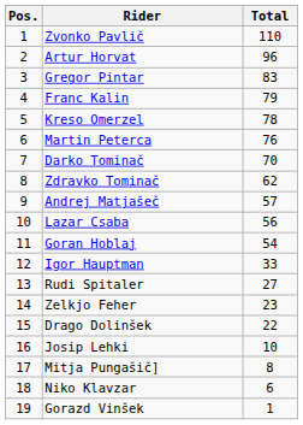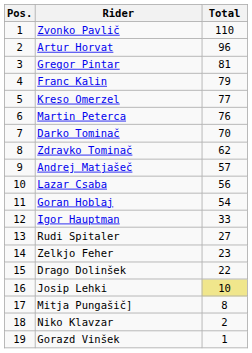 <table class=wikitable>
 <tr>
 <th width=25px>Pos.</th>
 <th width=200px>Rider</th>
 <th width=50px>Total</th>
 </tr>
 <tr align=center>
 <td>1</td>
 <td align=left><a href='#'>Zvonko Pavlič</a></td>
 <td>110</td>
 </tr>
 <tr align=center>
 <td>2</td>
 <td align=left><a href='#'>Artur Horvat</a></td>
 <td>96</td>
 </tr>
 <tr align=center>
 <td>3</td>
 <td align=left><a href='#'>Gregor Pintar</a></td>
-<td>83</td>
+<td>81</td>
 </tr>
 <tr align=center>
 <td>4</td>
 <td align=left><a href='#'>Franc Kalin</a></td>
 <td>79</td>
 </tr>
 <tr align=center>
 <td>5</td>
 <td align=left><a href='#'>Kreso Omerzel</a></td>
-<td>78</td>
+<td>77</td>
 </tr>
 <tr align=center>
 <td>6</td>
 <td align=left><a href='#'>Martin Peterca</a></td>
 <td>76</td>
 </tr>
 <tr align=center>
 <td>7</td>
 <td align=left><a href='#'>Darko Tominač</a></td>
 <td>70</td>
 </tr>
 <tr align=center>
 <td>8</td>
 <td align=left><a href='#'>Zdravko Tominač</a></td>
 <td>62</td>
 </tr>
 <tr align=center>
 <td>9</td>
 <td align=left><a href='#'>Andrej Matjašeč</a></td>
 <td>57</td>
 </tr>
 <tr align=center>
 <td>10</td>
 <td align=left><a href='#'>Lazar Csaba</a></td>
 <td>56</td>
 </tr>
 <tr align=center>
 <td>11</td>
 <td align=left><a href='#'>Goran Hoblaj</a></td>
 <td>54</td>
 </tr>
 <tr align=center>
 <td>12</td>
 <td align=left><a href='#'>Igor Hauptman</a></td>
 <td>33</td>
 </tr>
 <tr align=center>
 <td>13</td>
 <td align=left>Rudi Spitaler</td>
 <td>27</td>
 </tr>
 <tr align=center>
 <td>14</td>
 <td align=left>Zelkjo Feher</td>
 <td>23</td>
 </tr>
 <tr align=center>
 <td>15</td>
 <td align=left>Drago Dolinšek</td>
 <td>22</td>
 </tr>
 <tr align=center>
 <td>16</td>
 <td align=left>Josip Lehki</td>
-<td>10</td>
+<td style="background: khaki;">10</td>
 </tr>
 <tr align=center>
 <td>17</td>
 <td align=left>Mitja Pungašič]</td>
 <td>8</td>
 </tr>
 <tr align=center>
 <td>18</td>
 <td align=left>Niko Klavzar</td>
-<td>6</td>
+<td>2</td>
 </tr>
 <tr align=center>
 <td>19</td>
 <td align=left>Gorazd Vinšek</td>
 <td>1</td>
 </tr>
 </table>
